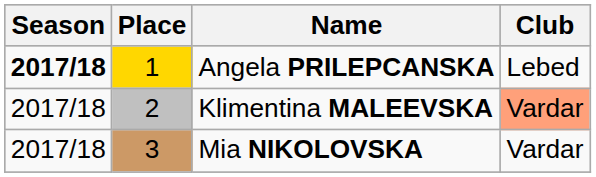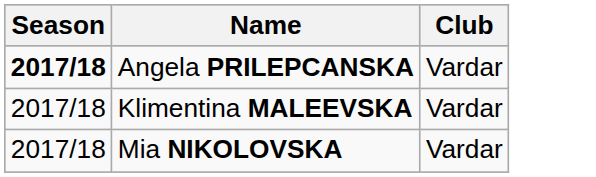 <table class="wikitable">
 <tr>
 <th>Season</th>
-<th>Place</th>
 <th>Name</th>
 <th>Club</th>
 </tr>
 <tr>
 <td><strong>2017/18</strong></td>
-<td style="text-align:center; background:gold;">1</td>
 <td>Angela <strong>PRILEPCANSKA</strong></td>
-<td>Lebed</td>
+<td>Vardar</td>
 </tr>
 <tr>
 <td>2017/18</td>
-<td style="text-align:center; background:silver;">2</td>
 <td>Klimentina <strong>MALEEVSKA</strong></td>
-<td style="background: lightsalmon;">Vardar</td>
+<td>Vardar</td>
 </tr>
 <tr>
 <td>2017/18</td>
-<td style="text-align:center; background:#c96;">3</td>
 <td>Mia <strong>NIKOLOVSKA</strong></td>
 <td>Vardar</td>
 </tr>
 </table>
